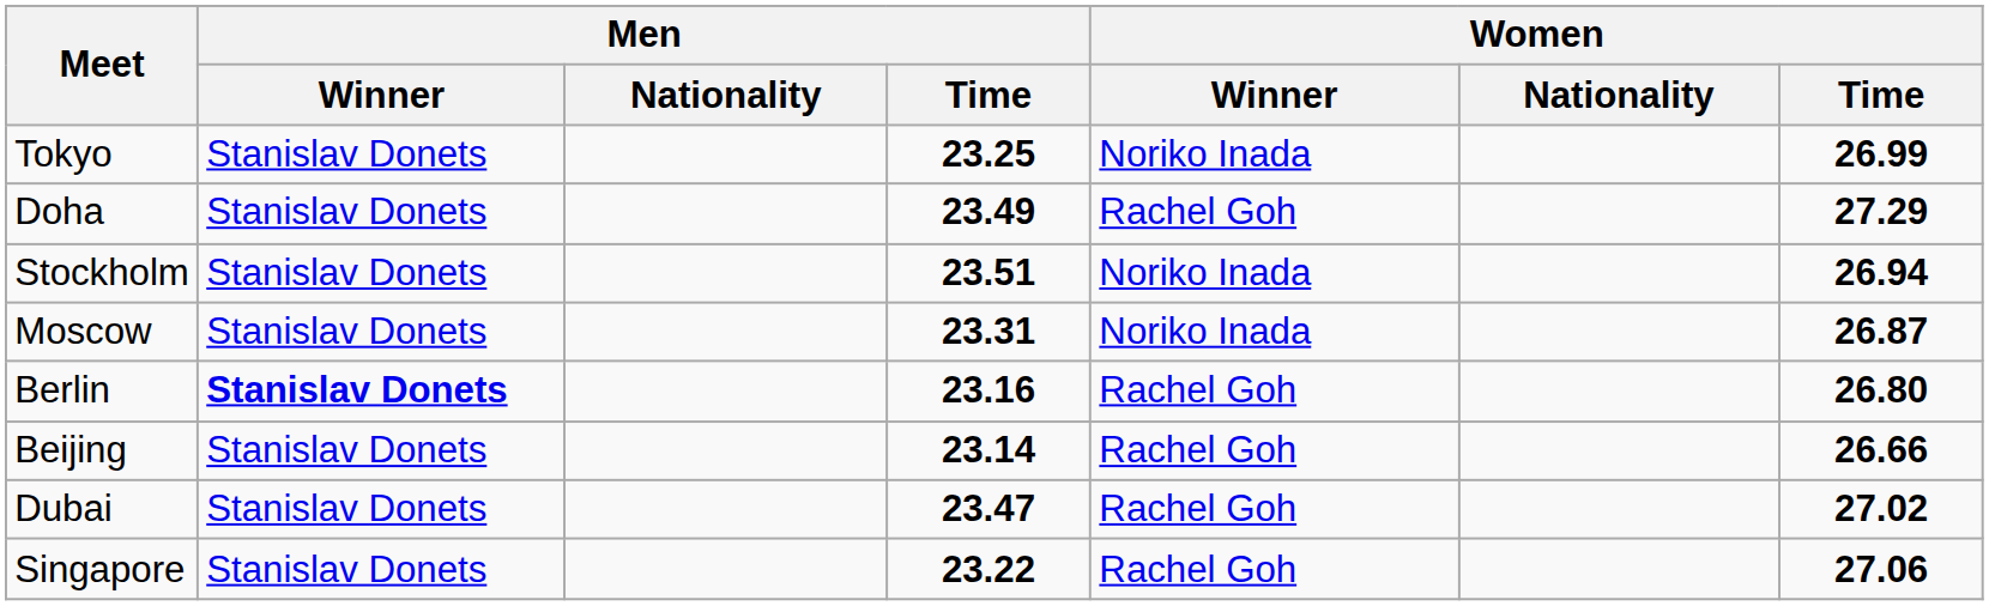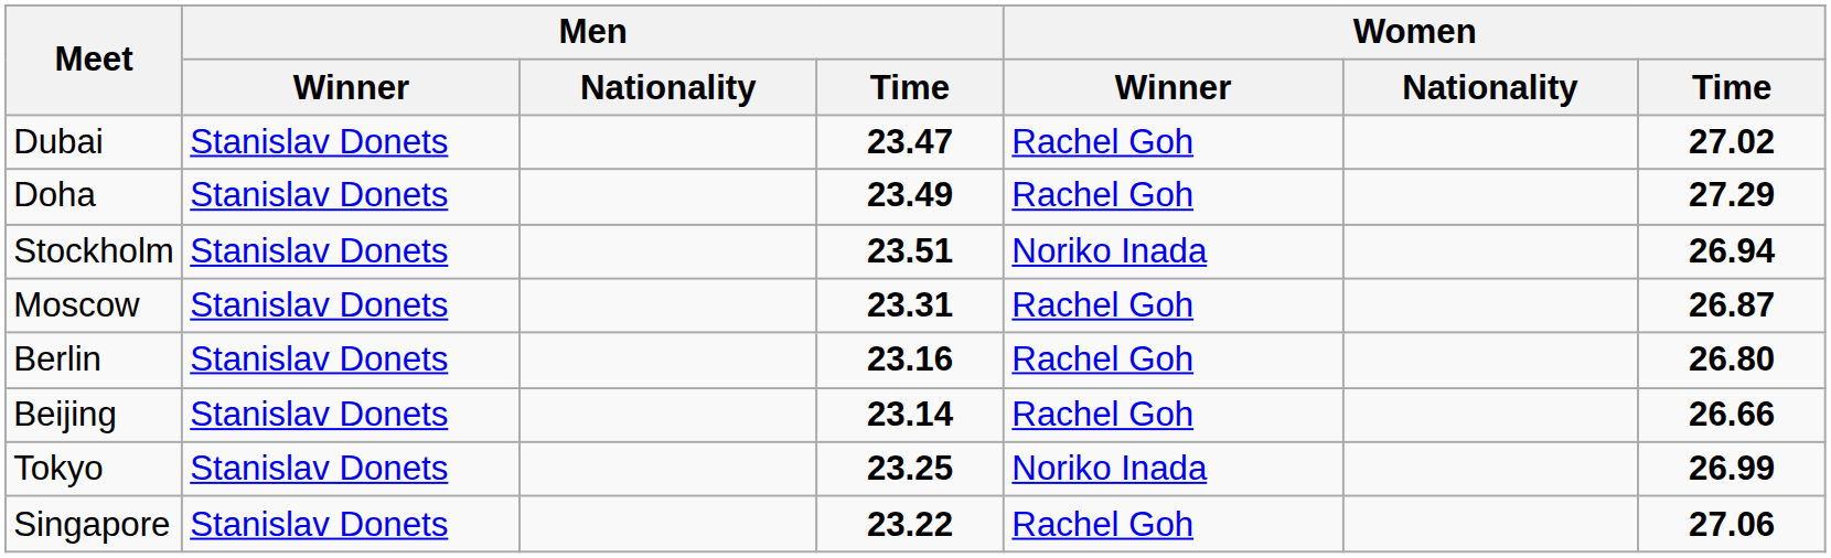 <table class="wikitable">
 <tr>
 <th rowspan="2">Meet</th>
 <th colspan="3">Men</th>
 <th colspan="3">Women</th>
 </tr>
 <tr>
 <th width=150>Winner</th>
 <th width=130>Nationality</th>
 <th width=80>Time</th>
 <th width=150>Winner</th>
 <th width=130>Nationality</th>
 <th width=80>Time</th>
 </tr>
 <tr>
-<td>Tokyo</td>
+<td>Dubai</td>
 <td><a href='#'>Stanislav Donets</a></td>
 <td></td>
-<td align=center><strong>23.25</strong></td>
-<td><a href='#'>Noriko Inada</a></td>
+<td align=center><strong>23.47</strong></td>
+<td><a href='#'>Rachel Goh</a></td>
 <td></td>
-<td align=center><strong>26.99</strong></td>
+<td align=center><strong>27.02</strong></td>
 </tr>
 <tr>
 <td>Doha</td>
 <td><a href='#'>Stanislav Donets</a></td>
 <td></td>
 <td align=center><strong>23.49</strong></td>
 <td><a href='#'>Rachel Goh</a></td>
 <td></td>
 <td align=center><strong>27.29</strong></td>
 </tr>
 <tr>
 <td>Stockholm</td>
 <td><a href='#'>Stanislav Donets</a></td>
 <td></td>
 <td align=center><strong>23.51</strong></td>
 <td><a href='#'>Noriko Inada</a></td>
 <td></td>
 <td align=center><strong>26.94</strong></td>
 </tr>
 <tr>
 <td>Moscow</td>
 <td><a href='#'>Stanislav Donets</a></td>
 <td></td>
 <td align=center><strong>23.31</strong></td>
-<td><a href='#'>Noriko Inada</a></td>
+<td><a href='#'>Rachel Goh</a></td>
 <td></td>
 <td align=center><strong>26.87</strong></td>
 </tr>
 <tr>
 <td>Berlin</td>
-<td><strong><a href='#'>Stanislav Donets</a></strong></td>
+<td><a href='#'>Stanislav Donets</a></td>
 <td></td>
 <td align=center><strong>23.16</strong></td>
 <td><a href='#'>Rachel Goh</a></td>
 <td></td>
 <td align=center><strong>26.80</strong></td>
 </tr>
 <tr>
 <td>Beijing</td>
 <td><a href='#'>Stanislav Donets</a></td>
 <td></td>
 <td align=center><strong>23.14</strong></td>
 <td><a href='#'>Rachel Goh</a></td>
 <td></td>
 <td align=center><strong>26.66</strong></td>
 </tr>
 <tr>
-<td>Dubai</td>
+<td>Tokyo</td>
 <td><a href='#'>Stanislav Donets</a></td>
 <td></td>
-<td align=center><strong>23.47</strong></td>
-<td><a href='#'>Rachel Goh</a></td>
+<td align=center><strong>23.25</strong></td>
+<td><a href='#'>Noriko Inada</a></td>
 <td></td>
-<td align=center><strong>27.02</strong></td>
+<td align=center><strong>26.99</strong></td>
 </tr>
 <tr>
 <td>Singapore</td>
 <td><a href='#'>Stanislav Donets</a></td>
 <td></td>
 <td align=center><strong>23.22</strong></td>
 <td><a href='#'>Rachel Goh</a></td>
 <td></td>
 <td align=center><strong>27.06</strong></td>
 </tr>
 </table>
